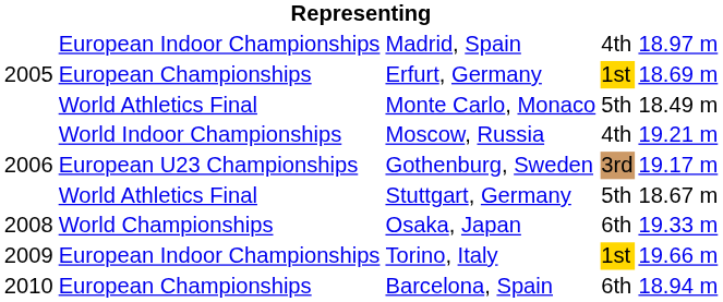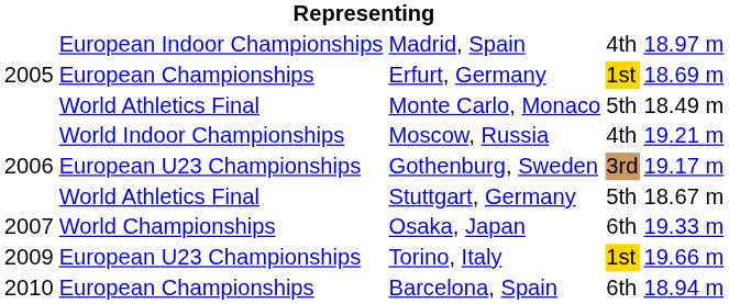 <table>
 <tr>
 <th colspan="5">Representing </th>
 </tr>
 <tr>
 <td rowspan=3>2005</td>
 <td><a href='#'>European Indoor Championships</a></td>
 <td><a href='#'>Madrid</a>, <a href='#'>Spain</a></td>
 <td>4th</td>
 <td><a href='#'>18.97 m</a></td>
 </tr>
 <tr>
 <td><a href='#'>European Championships</a></td>
 <td><a href='#'>Erfurt</a>, <a href='#'>Germany</a></td>
 <td bgcolor=gold>1st</td>
 <td><a href='#'>18.69 m</a></td>
 </tr>
 <tr>
 <td><a href='#'>World Athletics Final</a></td>
 <td><a href='#'>Monte Carlo</a>, <a href='#'>Monaco</a></td>
 <td>5th</td>
 <td>18.49 m</td>
 </tr>
 <tr>
 <td rowspan=3>2006</td>
 <td><a href='#'>World Indoor Championships</a></td>
 <td><a href='#'>Moscow</a>, <a href='#'>Russia</a></td>
 <td>4th</td>
 <td><a href='#'>19.21 m</a></td>
 </tr>
 <tr>
 <td><a href='#'>European U23 Championships</a></td>
 <td><a href='#'>Gothenburg</a>, <a href='#'>Sweden</a></td>
 <td bgcolor="cc9966">3rd</td>
 <td><a href='#'>19.17 m</a></td>
 </tr>
 <tr>
 <td><a href='#'>World Athletics Final</a></td>
 <td><a href='#'>Stuttgart</a>, <a href='#'>Germany</a></td>
 <td>5th</td>
 <td>18.67 m</td>
 </tr>
 <tr>
-<td>2008</td>
+<td>2007</td>
 <td><a href='#'>World Championships</a></td>
 <td><a href='#'>Osaka</a>, <a href='#'>Japan</a></td>
 <td>6th</td>
 <td><a href='#'>19.33 m</a></td>
 </tr>
 <tr>
 <td>2009</td>
-<td><a href='#'>European Indoor Championships</a></td>
+<td><a href='#'>European U23 Championships</a></td>
 <td><a href='#'>Torino</a>, <a href='#'>Italy</a></td>
 <td bgcolor="gold">1st</td>
 <td><a href='#'>19.66 m</a></td>
 </tr>
 <tr>
 <td>2010</td>
 <td><a href='#'>European Championships</a></td>
 <td><a href='#'>Barcelona</a>, <a href='#'>Spain</a></td>
 <td>6th</td>
 <td><a href='#'>18.94 m</a></td>
 </tr>
 </table>
